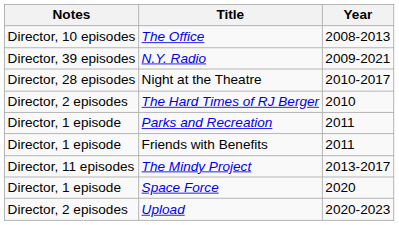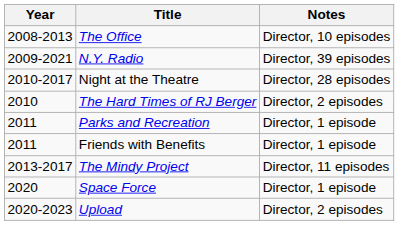 <table class="wikitable sortable">
 <tr>
+<th>Year</th>
+<th>Title</th>
 <th>Notes</th>
-<th>Title</th>
-<th>Year</th>
 </tr>
 <tr>
+<td>2008-2013</td>
+<td><em><a href='#'>The Office</a></em></td>
 <td>Director, 10 episodes</td>
-<td><em><a href='#'>The Office</a></em></td>
-<td>2008-2013</td>
 </tr>
 <tr>
+<td>2009-2021</td>
+<td><em><a href='#'>N.Y. Radio</a></em></td>
 <td>Director, 39 episodes</td>
-<td><em><a href='#'>N.Y. Radio</a></em></td>
-<td>2009-2021</td>
 </tr>
 <tr>
+<td>2010-2017</td>
+<td>Night at the Theatre</td>
 <td>Director, 28 episodes</td>
-<td>Night at the Theatre</td>
-<td>2010-2017</td>
 </tr>
 <tr>
+<td>2010</td>
+<td><em><a href='#'>The Hard Times of RJ Berger</a></em></td>
 <td>Director, 2 episodes</td>
-<td><em><a href='#'>The Hard Times of RJ Berger</a></em></td>
-<td>2010</td>
 </tr>
 <tr>
+<td>2011</td>
+<td><em><a href='#'>Parks and Recreation</a></em></td>
 <td>Director, 1 episode</td>
-<td><em><a href='#'>Parks and Recreation</a></em></td>
-<td>2011</td>
 </tr>
 <tr>
+<td>2011</td>
+<td>Friends with Benefits</td>
 <td>Director, 1 episode</td>
-<td>Friends with Benefits</td>
-<td>2011</td>
 </tr>
 <tr>
+<td>2013-2017</td>
+<td><em><a href='#'>The Mindy Project</a></em></td>
 <td>Director, 11 episodes</td>
-<td><em><a href='#'>The Mindy Project</a></em></td>
-<td>2013-2017</td>
 </tr>
 <tr>
+<td>2020</td>
+<td><em><a href='#'>Space Force</a></em></td>
 <td>Director, 1 episode</td>
-<td><em><a href='#'>Space Force</a></em></td>
-<td>2020</td>
 </tr>
 <tr>
+<td>2020-2023</td>
+<td><em><a href='#'>Upload</a></em></td>
 <td>Director, 2 episodes</td>
-<td><em><a href='#'>Upload</a></em></td>
-<td>2020-2023</td>
 </tr>
 </table>
